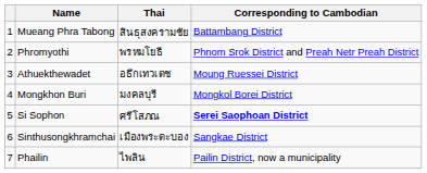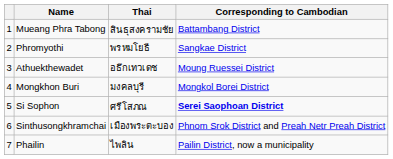 <table class="wikitable"  style="font-size:90%;">
 <tr>
 <th></th>
 <th>Name</th>
 <th>Thai</th>
 <th>Corresponding to Cambodian</th>
 </tr>
 <tr>
 <td>1</td>
 <td>Mueang Phra Tabong</td>
 <td>สินธุสงครามชัย</td>
 <td><a href='#'>Battambang District</a></td>
 </tr>
 <tr>
 <td>2</td>
 <td>Phromyothi</td>
 <td>พรหมโยธี</td>
-<td><a href='#'>Phnom Srok District</a> and <a href='#'>Preah Netr Preah District</a></td>
+<td><a href='#'>Sangkae District</a></td>
 </tr>
 <tr>
 <td>3</td>
 <td>Athuekthewadet</td>
 <td>อธึกเทวเดช</td>
 <td><a href='#'>Moung Ruessei District</a></td>
 </tr>
 <tr>
 <td>4</td>
 <td>Mongkhon Buri</td>
 <td>มงคลบุรี</td>
 <td><a href='#'>Mongkol Borei District</a></td>
 </tr>
 <tr>
 <td>5</td>
 <td>Si Sophon</td>
 <td>ศรีโสภณ</td>
 <td><strong><a href='#'>Serei Saophoan District</a></strong></td>
 </tr>
 <tr>
 <td>6</td>
 <td>Sinthusongkhramchai</td>
 <td>เมืองพระตะบอง</td>
-<td><a href='#'>Sangkae District</a></td>
+<td><a href='#'>Phnom Srok District</a> and <a href='#'>Preah Netr Preah District</a></td>
 </tr>
 <tr>
 <td>7</td>
 <td>Phailin</td>
 <td>ไพลิน</td>
 <td><a href='#'>Pailin District</a>, now a municipality</td>
 </tr>
 </table>
